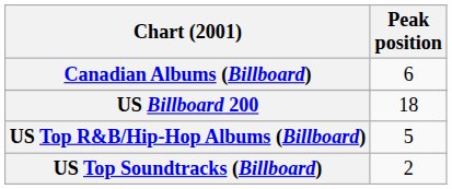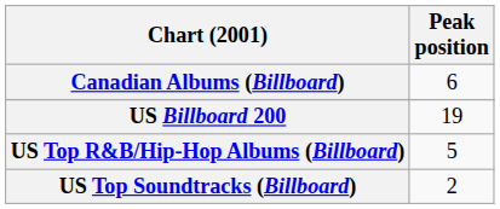 <table class="wikitable sortable plainrowheaders" style="text-align:center">
 <tr>
 <th scope="col">Chart (2001)</th>
 <th scope="col">Peak<br> position</th>
 </tr>
 <tr>
 <th scope="row"><a href='#'>Canadian Albums</a> (<em><a href='#'>Billboard</a></em>)</th>
 <td>6</td>
 </tr>
 <tr>
 </tr>
 <tr>
 </tr>
 <tr>
 </tr>
 <tr>
 <th scope="row">US <a href='#'><em>Billboard</em> 200</a></th>
-<td>18</td>
+<td>19</td>
 </tr>
 <tr>
 <th scope="row">US <a href='#'>Top R&B/Hip-Hop Albums</a> (<em><a href='#'>Billboard</a></em>)</th>
 <td>5</td>
 </tr>
 <tr>
 <th scope="row">US <a href='#'>Top Soundtracks</a> (<em><a href='#'>Billboard</a></em>)</th>
 <td>2</td>
 </tr>
 </table>
